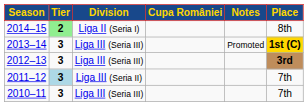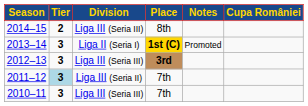 <table class="wikitable" style="text-align:center; font-size:90%">
 <tr>
 <th style="background:#18488b;color:gold;border:1px solid #d92727;">Season</th>
 <th style="background:#18488b;color:gold;border:1px solid #d92727;">Tier</th>
 <th style="background:#18488b;color:gold;border:1px solid #d92727;">Division</th>
+<th style="background:#18488b;color:gold;border:1px solid #d92727;">Place</th>
+<th style="background:#18488b;color:gold;border:1px solid #d92727;">Notes</th>
 <th style="background:#18488b;color:gold;border:1px solid #d92727;">Cupa României</th>
-<th style="background:#18488b;color:gold;border:1px solid #d92727;">Notes</th>
-<th style="background:#18488b;color:gold;border:1px solid #d92727;">Place</th>
 </tr>
 <tr>
 <td><a href='#'>2014–15</a></td>
-<td style="background: lightgreen;"><strong>2</strong></td>
-<td><a href='#'>Liga II</a> <small>(Seria I)</small></td>
+<td><strong>2</strong></td>
+<td><a href='#'>Liga III</a> <small>(Seria III)</small></td>
+<td>8th</td>
 <td></td>
 <td></td>
-<td>8th</td>
 </tr>
 <tr>
 <td><a href='#'>2013–14</a></td>
 <td><strong>3</strong></td>
-<td><a href='#'>Liga III</a> <small>(Seria III)</small></td>
+<td><a href='#'>Liga II</a> <small>(Seria I)</small></td>
+<td align=center bgcolor=gold><strong>1st</strong> <strong>(C)</strong></td>
+<td><small>Promoted</small></td>
 <td></td>
-<td><small>Promoted</small></td>
-<td align=center bgcolor=gold><strong>1st</strong> <strong>(C)</strong></td>
 </tr>
 <tr>
 <td><a href='#'>2012–13</a></td>
 <td><strong>3</strong></td>
 <td><a href='#'>Liga III</a> <small>(Seria III)</small></td>
+<td align=center bgcolor=#BF8D5B><strong>3rd</strong></td>
 <td></td>
 <td></td>
-<td align=center bgcolor=#BF8D5B><strong>3rd</strong></td>
 </tr>
 <tr>
 <td><a href='#'>2011–12</a></td>
 <td style="background: lightblue;"><strong>3</strong></td>
 <td><a href='#'>Liga III</a> <small>(Seria II)</small></td>
+<td>7th</td>
 <td></td>
 <td></td>
-<td>7th</td>
 </tr>
 <tr>
 <td><a href='#'>2010–11</a></td>
 <td><strong>3</strong></td>
 <td><a href='#'>Liga III</a> <small>(Seria III)</small></td>
+<td>7th</td>
 <td></td>
 <td></td>
-<td>7th</td>
 </tr>
 </table>
